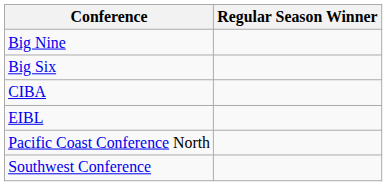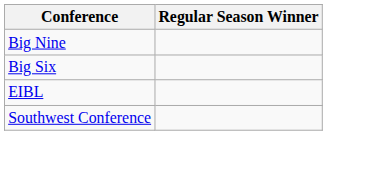 <table class="wikitable">
 <tr>
 <th>Conference</th>
 <th>Regular Season Winner</th>
 </tr>
 <tr>
 <td><a href='#'>Big Nine</a></td>
 <td></td>
 </tr>
 <tr>
 <td><a href='#'>Big Six</a></td>
 <td></td>
 </tr>
 <tr>
-<td><a href='#'>CIBA</a></td>
-<td></td>
-</tr>
-<tr>
 <td><a href='#'>EIBL</a></td>
-<td></td>
-</tr>
-<tr>
-<td><a href='#'>Pacific Coast Conference</a> North</td>
 <td></td>
 </tr>
 <tr>
 <td><a href='#'>Southwest Conference</a></td>
 <td></td>
 </tr>
 </table>
